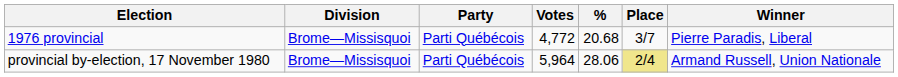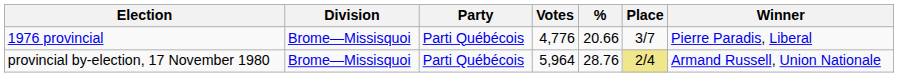 <table class="wikitable" width="1000">
 <tr>
 <th align="left">Election</th>
 <th align="left">Division</th>
 <th align="left">Party</th>
 <th align="right">Votes</th>
 <th align="right">%</th>
 <th align="center">Place</th>
 <th align="center">Winner</th>
 </tr>
 <tr>
 <td align="left"><a href='#'>1976 provincial</a></td>
 <td align="left"><a href='#'>Brome—Missisquoi</a></td>
 <td align="left"><a href='#'>Parti Québécois</a></td>
-<td align="right">4,772</td>
-<td align="right">20.68</td>
+<td align="right">4,776</td>
+<td align="right">20.66</td>
 <td align="center">3/7</td>
 <td align="left"><a href='#'>Pierre Paradis</a>, <a href='#'>Liberal</a></td>
 </tr>
 <tr>
 <td align="left">provincial by-election, 17 November 1980</td>
 <td align="left"><a href='#'>Brome—Missisquoi</a></td>
 <td align="left"><a href='#'>Parti Québécois</a></td>
 <td align="right">5,964</td>
-<td align="right">28.06</td>
+<td align="right">28.76</td>
 <td align="center" style="background: khaki;">2/4</td>
 <td align="left"><a href='#'>Armand Russell</a>, <a href='#'>Union Nationale</a></td>
 </tr>
 </table>
